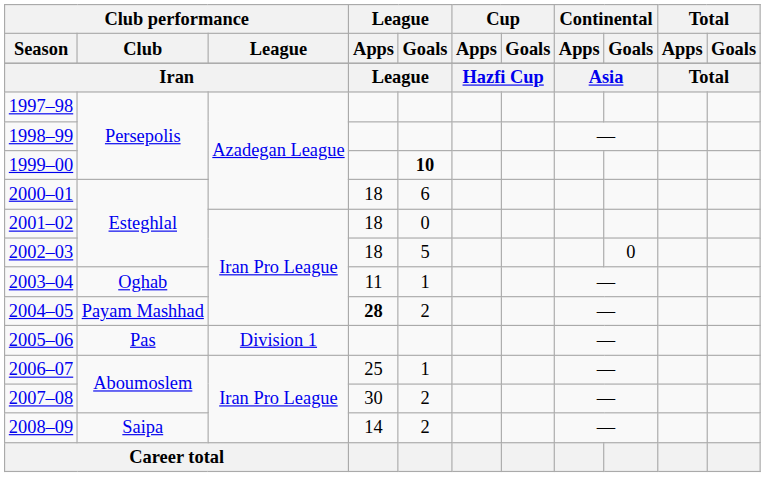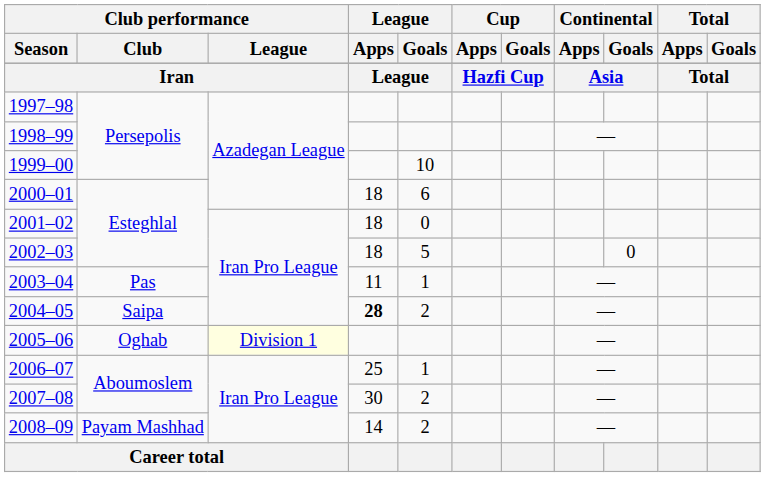 <table class="wikitable" style="text-align:center">
 <tr>
 <th colspan="3">Club performance</th>
 <th colspan="2">League</th>
 <th colspan="2">Cup</th>
 <th colspan="2">Continental</th>
 <th colspan="2">Total</th>
 </tr>
 <tr>
 <th>Season</th>
 <th>Club</th>
 <th>League</th>
 <th>Apps</th>
 <th>Goals</th>
 <th>Apps</th>
 <th>Goals</th>
 <th>Apps</th>
 <th>Goals</th>
 <th>Apps</th>
 <th>Goals</th>
 </tr>
 <tr>
 </tr>
 <tr>
 <th colspan="3">Iran</th>
 <th colspan="2">League</th>
 <th colspan="2"><a href='#'>Hazfi Cup</a></th>
 <th colspan="2"><a href='#'>Asia</a></th>
 <th colspan="2">Total</th>
 </tr>
 <tr>
 <td><a href='#'>1997–98</a></td>
 <td rowspan=3><a href='#'>Persepolis</a></td>
 <td rowspan=4><a href='#'>Azadegan League</a></td>
 <td></td>
 <td></td>
 <td></td>
 <td></td>
 <td></td>
 <td></td>
 <td></td>
 <td></td>
 </tr>
 <tr>
 <td><a href='#'>1998–99</a></td>
 <td></td>
 <td></td>
 <td></td>
 <td></td>
 <td colspan=2>—</td>
 <td></td>
 <td></td>
 </tr>
 <tr>
 <td><a href='#'>1999–00</a></td>
 <td></td>
-<td><strong>10</strong></td>
+<td>10</td>
 <td></td>
 <td></td>
 <td></td>
 <td></td>
 <td></td>
 </tr>
 <tr>
 <td><a href='#'>2000–01</a></td>
 <td rowspan=3><a href='#'>Esteghlal</a></td>
 <td>18</td>
 <td>6</td>
 <td></td>
 <td></td>
 <td></td>
 <td></td>
 <td></td>
 <td></td>
 </tr>
 <tr>
 <td><a href='#'>2001–02</a></td>
 <td rowspan=4><a href='#'>Iran Pro League</a></td>
 <td>18</td>
 <td>0</td>
 <td></td>
 <td></td>
 <td></td>
 <td></td>
 <td></td>
 </tr>
 <tr>
 <td><a href='#'>2002–03</a></td>
 <td>18</td>
 <td>5</td>
 <td></td>
 <td></td>
 <td></td>
 <td>0</td>
 <td></td>
 <td></td>
 </tr>
 <tr>
 <td><a href='#'>2003–04</a></td>
-<td><a href='#'>Oghab</a></td>
+<td><a href='#'>Pas</a></td>
 <td>11</td>
 <td>1</td>
 <td></td>
 <td></td>
 <td colspan=2>—</td>
 <td></td>
 <td></td>
 </tr>
 <tr>
 <td><a href='#'>2004–05</a></td>
-<td><a href='#'>Payam Mashhad</a></td>
+<td><a href='#'>Saipa</a></td>
 <td><strong>28</strong></td>
 <td>2</td>
 <td></td>
 <td></td>
 <td colspan=2>—</td>
 <td></td>
 <td></td>
 </tr>
 <tr>
 <td><a href='#'>2005–06</a></td>
-<td><a href='#'>Pas</a></td>
-<td><a href='#'>Division 1</a></td>
+<td><a href='#'>Oghab</a></td>
+<td style="background: lightyellow;"><a href='#'>Division 1</a></td>
 <td></td>
 <td></td>
 <td></td>
 <td></td>
 <td colspan=2>—</td>
 <td></td>
 <td></td>
 </tr>
 <tr>
 <td><a href='#'>2006–07</a></td>
 <td rowspan=2><a href='#'>Aboumoslem</a></td>
 <td rowspan=3><a href='#'>Iran Pro League</a></td>
 <td>25</td>
 <td>1</td>
 <td></td>
 <td></td>
 <td colspan=2>—</td>
 <td></td>
 <td></td>
 </tr>
 <tr>
 <td><a href='#'>2007–08</a></td>
 <td>30</td>
 <td>2</td>
 <td></td>
 <td></td>
 <td colspan=2>—</td>
 <td></td>
 <td></td>
 </tr>
 <tr>
 <td><a href='#'>2008–09</a></td>
-<td><a href='#'>Saipa</a></td>
+<td><a href='#'>Payam Mashhad</a></td>
 <td>14</td>
 <td>2</td>
 <td></td>
 <td></td>
 <td colspan=2>—</td>
 <td></td>
 <td></td>
 </tr>
 <tr>
 <th colspan="3">Career total</th>
 <th></th>
 <th></th>
 <th></th>
 <th></th>
 <th></th>
 <th></th>
 <th></th>
 <th></th>
 </tr>
 </table>
